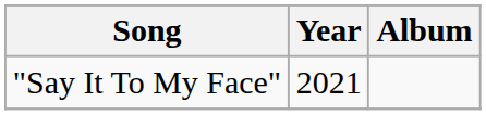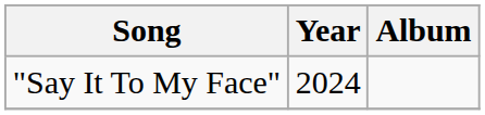 <table class="wikitable">
 <tr>
 <th>Song</th>
 <th>Year</th>
 <th>Album</th>
 </tr>
 <tr>
 <td>"Say It To My Face" </td>
-<td>2021</td>
+<td>2024</td>
 <td></td>
 </tr>
 <tr>
 </tr>
 </table>
